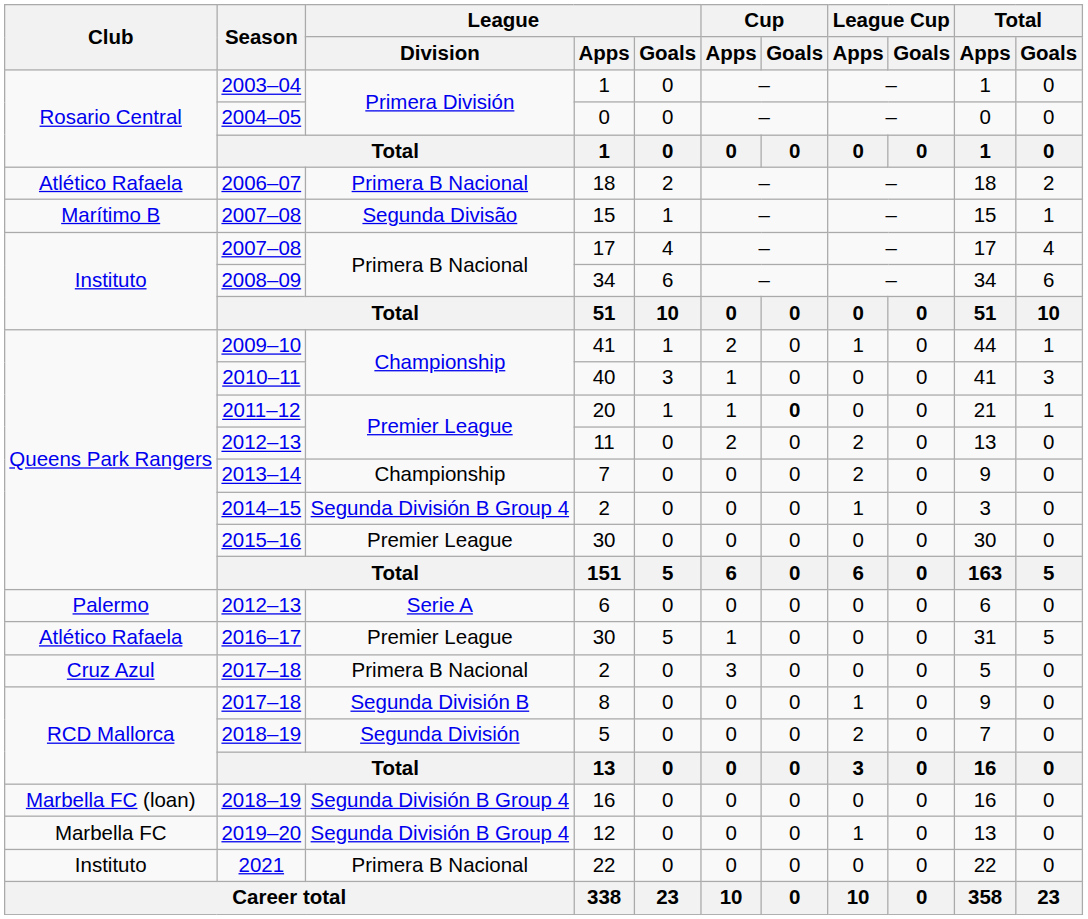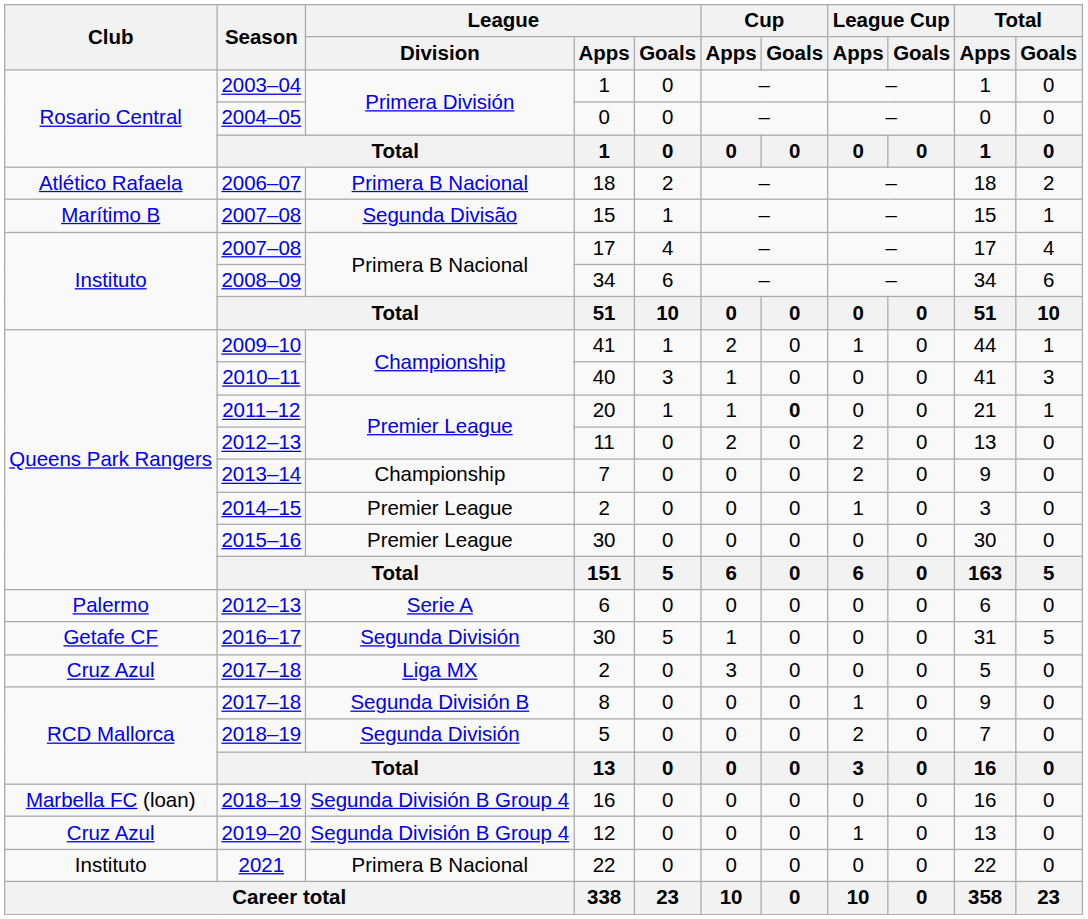 <table class="wikitable" style="text-align: center;">
 <tr>
 <th rowspan="2">Club</th>
 <th rowspan="2">Season</th>
 <th colspan="3">League</th>
 <th colspan="2">Cup</th>
 <th colspan="2">League Cup</th>
 <th colspan="2">Total</th>
 </tr>
 <tr>
 <th>Division</th>
 <th>Apps</th>
 <th>Goals</th>
 <th>Apps</th>
 <th>Goals</th>
 <th>Apps</th>
 <th>Goals</th>
 <th>Apps</th>
 <th>Goals</th>
 </tr>
 <tr>
 <td rowspan="3"><a href='#'>Rosario Central</a></td>
 <td><a href='#'>2003–04</a></td>
 <td rowspan="2"><a href='#'>Primera División</a></td>
 <td>1</td>
 <td>0</td>
 <td colspan="2">–</td>
 <td colspan="2">–</td>
 <td>1</td>
 <td>0</td>
 </tr>
 <tr>
 <td><a href='#'>2004–05</a></td>
 <td>0</td>
 <td>0</td>
 <td colspan="2">–</td>
 <td colspan="2">–</td>
 <td>0</td>
 <td>0</td>
 </tr>
 <tr>
 <th colspan="2">Total</th>
 <th>1</th>
 <th>0</th>
 <th>0</th>
 <th>0</th>
 <th>0</th>
 <th>0</th>
 <th>1</th>
 <th>0</th>
 </tr>
 <tr>
 <td valign="centre"><a href='#'>Atlético Rafaela</a></td>
 <td><a href='#'>2006–07</a></td>
 <td><a href='#'>Primera B Nacional</a></td>
 <td>18</td>
 <td>2</td>
 <td colspan="2">–</td>
 <td colspan="2">–</td>
 <td>18</td>
 <td>2</td>
 </tr>
 <tr>
 <td valign="centre"><a href='#'>Marítimo B</a></td>
 <td><a href='#'>2007–08</a></td>
 <td><a href='#'>Segunda Divisão</a></td>
 <td>15</td>
 <td>1</td>
 <td colspan="2">–</td>
 <td colspan="2">–</td>
 <td>15</td>
 <td>1</td>
 </tr>
 <tr>
 <td rowspan="3" valign="centre"><a href='#'>Instituto</a></td>
 <td><a href='#'>2007–08</a></td>
 <td rowspan="2">Primera B Nacional</td>
 <td>17</td>
 <td>4</td>
 <td colspan="2">–</td>
 <td colspan="2">–</td>
 <td>17</td>
 <td>4</td>
 </tr>
 <tr>
 <td><a href='#'>2008–09</a></td>
 <td>34</td>
 <td>6</td>
 <td colspan="2">–</td>
 <td colspan="2">–</td>
 <td>34</td>
 <td>6</td>
 </tr>
 <tr>
 <th colspan="2">Total</th>
 <th>51</th>
 <th>10</th>
 <th>0</th>
 <th>0</th>
 <th>0</th>
 <th>0</th>
 <th>51</th>
 <th>10</th>
 </tr>
 <tr>
 <td rowspan="8" valign="centre"><a href='#'>Queens Park Rangers</a></td>
 <td><a href='#'>2009–10</a></td>
 <td rowspan="2"><a href='#'>Championship</a></td>
 <td>41</td>
 <td>1</td>
 <td>2</td>
 <td>0</td>
 <td>1</td>
 <td>0</td>
 <td>44</td>
 <td>1</td>
 </tr>
 <tr>
 <td><a href='#'>2010–11</a></td>
 <td>40</td>
 <td>3</td>
 <td>1</td>
 <td>0</td>
 <td>0</td>
 <td>0</td>
 <td>41</td>
 <td>3</td>
 </tr>
 <tr>
 <td><a href='#'>2011–12</a></td>
 <td rowspan="2"><a href='#'>Premier League</a></td>
 <td>20</td>
 <td>1</td>
 <td>1</td>
 <td><strong>0</strong></td>
 <td>0</td>
 <td>0</td>
 <td>21</td>
 <td>1</td>
 </tr>
 <tr>
 <td><a href='#'>2012–13</a></td>
 <td>11</td>
 <td>0</td>
 <td>2</td>
 <td>0</td>
 <td>2</td>
 <td>0</td>
 <td>13</td>
 <td>0</td>
 </tr>
 <tr>
 <td><a href='#'>2013–14</a></td>
 <td>Championship</td>
 <td>7</td>
 <td>0</td>
 <td>0</td>
 <td>0</td>
 <td>2</td>
 <td>0</td>
 <td>9</td>
 <td>0</td>
 </tr>
 <tr>
 <td><a href='#'>2014–15</a></td>
-<td><a href='#'>Segunda División B Group 4</a></td>
+<td>Premier League</td>
 <td>2</td>
 <td>0</td>
 <td>0</td>
 <td>0</td>
 <td>1</td>
 <td>0</td>
 <td>3</td>
 <td>0</td>
 </tr>
 <tr>
 <td><a href='#'>2015–16</a></td>
 <td>Premier League</td>
 <td>30</td>
 <td>0</td>
 <td>0</td>
 <td>0</td>
 <td>0</td>
 <td>0</td>
 <td>30</td>
 <td>0</td>
 </tr>
 <tr>
 <th colspan="2">Total</th>
 <th>151</th>
 <th>5</th>
 <th>6</th>
 <th>0</th>
 <th>6</th>
 <th>0</th>
 <th>163</th>
 <th>5</th>
 </tr>
 <tr>
 <td valign="centre"><a href='#'>Palermo</a></td>
 <td><a href='#'>2012–13</a></td>
 <td><a href='#'>Serie A</a></td>
 <td>6</td>
 <td>0</td>
 <td>0</td>
 <td>0</td>
 <td>0</td>
 <td>0</td>
 <td>6</td>
 <td>0</td>
 </tr>
 <tr>
-<td valign="centre"><a href='#'>Atlético Rafaela</a></td>
+<td><a href='#'>Getafe CF</a></td>
 <td><a href='#'>2016–17</a></td>
-<td>Premier League</td>
+<td><a href='#'>Segunda División</a></td>
 <td>30</td>
 <td>5</td>
 <td>1</td>
 <td>0</td>
 <td>0</td>
 <td>0</td>
 <td>31</td>
 <td>5</td>
 </tr>
 <tr>
 <td><a href='#'>Cruz Azul</a></td>
 <td><a href='#'>2017–18</a></td>
-<td>Primera B Nacional</td>
+<td><a href='#'>Liga MX</a></td>
 <td>2</td>
 <td>0</td>
 <td>3</td>
 <td>0</td>
 <td>0</td>
 <td>0</td>
 <td>5</td>
 <td>0</td>
 </tr>
 <tr>
 <td rowspan="3"><a href='#'>RCD Mallorca</a></td>
 <td><a href='#'>2017–18</a></td>
 <td><a href='#'>Segunda División B</a></td>
 <td>8</td>
 <td>0</td>
 <td>0</td>
 <td>0</td>
 <td>1</td>
 <td>0</td>
 <td>9</td>
 <td>0</td>
 </tr>
 <tr>
 <td><a href='#'>2018–19</a></td>
 <td><a href='#'>Segunda División</a></td>
 <td>5</td>
 <td>0</td>
 <td>0</td>
 <td>0</td>
 <td>2</td>
 <td>0</td>
 <td>7</td>
 <td>0</td>
 </tr>
 <tr>
 <th colspan="2">Total</th>
 <th>13</th>
 <th>0</th>
 <th>0</th>
 <th>0</th>
 <th>3</th>
 <th>0</th>
 <th>16</th>
 <th>0</th>
 </tr>
 <tr>
 <td><a href='#'>Marbella FC</a> (loan)</td>
 <td><a href='#'>2018–19</a></td>
 <td><a href='#'>Segunda División B Group 4</a></td>
 <td>16</td>
 <td>0</td>
 <td>0</td>
 <td>0</td>
 <td>0</td>
 <td>0</td>
 <td>16</td>
 <td>0</td>
 </tr>
 <tr>
-<td>Marbella FC</td>
+<td><a href='#'>Cruz Azul</a></td>
 <td><a href='#'>2019–20</a></td>
 <td><a href='#'>Segunda División B Group 4</a></td>
 <td>12</td>
 <td>0</td>
 <td>0</td>
 <td>0</td>
 <td>1</td>
 <td>0</td>
 <td>13</td>
 <td>0</td>
 </tr>
 <tr>
 <td>Instituto</td>
 <td><a href='#'>2021</a></td>
 <td>Primera B Nacional</td>
 <td>22</td>
 <td>0</td>
 <td>0</td>
 <td>0</td>
 <td>0</td>
 <td>0</td>
 <td>22</td>
 <td>0</td>
 </tr>
 <tr>
 <th colspan="3">Career total</th>
 <th>338</th>
 <th>23</th>
 <th>10</th>
 <th>0</th>
 <th>10</th>
 <th>0</th>
 <th>358</th>
 <th>23</th>
 </tr>
 </table>
